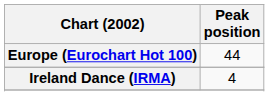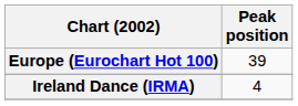 <table class="wikitable sortable plainrowheaders" style="text-align:center">
 <tr>
 <th scope="col">Chart (2002)</th>
 <th scope="col">Peak<br>position</th>
 </tr>
 <tr>
 <th scope="row">Europe (<a href='#'>Eurochart Hot 100</a>)</th>
-<td>44</td>
+<td>39</td>
 </tr>
 <tr>
 </tr>
 <tr>
 <th scope="row">Ireland Dance (<a href='#'>IRMA</a>)</th>
 <td>4</td>
 </tr>
 <tr>
 </tr>
 <tr>
 </tr>
 <tr>
 </tr>
 </table>
